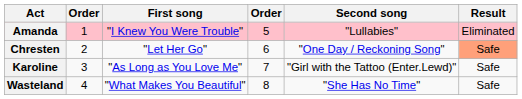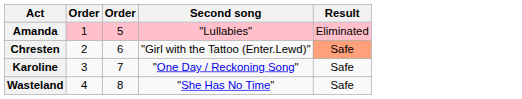 <table class="wikitable plainrowheaders" style="text-align:center;">
 <tr>
 <th>Act</th>
 <th>Order</th>
-<th>First song</th>
 <th>Order</th>
 <th>Second song</th>
 <th>Result</th>
 </tr>
 <tr style="background:pink;">
 <th scope=row>Amanda</th>
 <td>1</td>
-<td>"<a href='#'>I Knew You Were Trouble</a>"</td>
 <td>5</td>
 <td>"Lullabies"</td>
 <td>Eliminated</td>
 </tr>
 <tr>
 <th scope=row>Chresten</th>
 <td>2</td>
-<td>"<a href='#'>Let Her Go</a>"</td>
 <td>6</td>
-<td>"<a href='#'>One Day / Reckoning Song</a>"</td>
+<td>"Girl with the Tattoo (Enter.Lewd)"</td>
 <td style="background: lightsalmon;">Safe</td>
 </tr>
 <tr>
 <th scope=row>Karoline</th>
 <td>3</td>
-<td>"<a href='#'>As Long as You Love Me</a>"</td>
 <td>7</td>
-<td>"Girl with the Tattoo (Enter.Lewd)"</td>
+<td>"<a href='#'>One Day / Reckoning Song</a>"</td>
 <td>Safe</td>
 </tr>
 <tr>
 <th scope=row>Wasteland</th>
 <td>4</td>
-<td>"<a href='#'>What Makes You Beautiful</a>"</td>
 <td>8</td>
 <td>"<a href='#'>She Has No Time</a>"</td>
 <td>Safe</td>
 </tr>
 </table>
